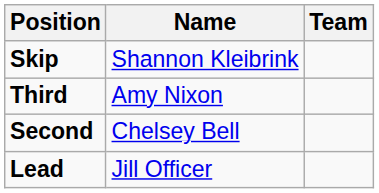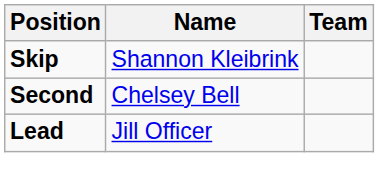 <table class="wikitable">
 <tr>
 <th><strong>Position</strong></th>
 <th><strong>Name</strong></th>
 <th><strong>Team</strong></th>
 </tr>
 <tr>
 <td><strong>Skip</strong></td>
 <td><a href='#'>Shannon Kleibrink</a></td>
-<td></td>
-</tr>
-<tr>
-<td><strong>Third</strong></td>
-<td><a href='#'>Amy Nixon</a></td>
 <td></td>
 </tr>
 <tr>
 <td><strong>Second</strong></td>
 <td><a href='#'>Chelsey Bell</a></td>
 <td></td>
 </tr>
 <tr>
 <td><strong>Lead</strong></td>
 <td><a href='#'>Jill Officer</a></td>
 <td></td>
 </tr>
 </table>
